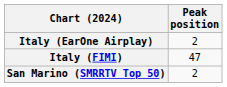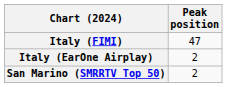 <table class="wikitable sortable plainrowheaders" style="text-align:center;">
 <tr>
 <th>Chart (2024)</th>
 <th>Peak<br>position</th>
 </tr>
 <tr>
+<th scope="row">Italy (<a href='#'>FIMI</a>)</th>
+<td>47</td>
+</tr>
+<tr>
 <th scope="row">Italy (EarOne Airplay)</th>
 <td align="center">2</td>
-</tr>
-<tr>
-<th scope="row">Italy (<a href='#'>FIMI</a>)</th>
-<td>47</td>
 </tr>
 <tr>
 <th scope="row">San Marino (<a href='#'>SMRRTV Top 50</a>)</th>
 <td>2</td>
 </tr>
 </table>
